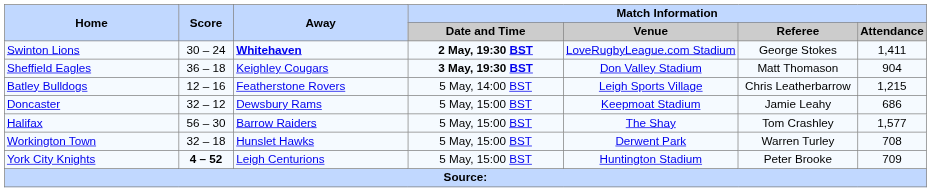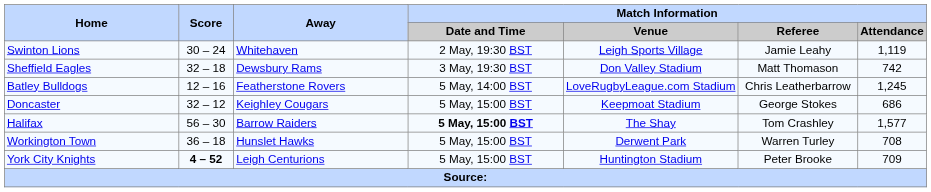 <table border="1" cellpadding="3" cellspacing="0" style="border-collapse:collapse; text-align:center; width:100%;">
 <tr style="background:#c1d8ff;">
 <th rowspan="2" style="width:19%;">Home</th>
 <th rowspan="2" style="width:6%;">Score</th>
 <th rowspan="2" style="width:19%;">Away</th>
 <th colspan=6>Match Information</th>
 </tr>
 <tr style="background:#ccc;">
 <th width=17%>Date and Time</th>
 <th width=19%>Venue</th>
 <th width=13%>Referee</th>
 <th width=7%>Attendance</th>
 </tr>
 <tr style="background:#f5faff;">
 <td align=left> <a href='#'>Swinton Lions</a></td>
 <td>30 – 24</td>
-<td align=left><strong> <a href='#'>Whitehaven</a></strong></td>
-<td><strong>2 May, 19:30 <a href='#'>BST</a></strong></td>
-<td><a href='#'>LoveRugbyLeague.com Stadium</a></td>
-<td>George Stokes</td>
-<td>1,411</td>
+<td align=left> <a href='#'>Whitehaven</a></td>
+<td>2 May, 19:30 <a href='#'>BST</a></td>
+<td><a href='#'>Leigh Sports Village</a></td>
+<td>Jamie Leahy</td>
+<td>1,119</td>
 </tr>
 <tr style="background:#f5faff;">
 <td align=left> <a href='#'>Sheffield Eagles</a></td>
-<td>36 – 18</td>
-<td align=left> <a href='#'>Keighley Cougars</a></td>
-<td><strong>3 May, 19:30 <a href='#'>BST</a></strong></td>
+<td>32 – 18</td>
+<td align=left> <a href='#'>Dewsbury Rams</a></td>
+<td>3 May, 19:30 <a href='#'>BST</a></td>
 <td><a href='#'>Don Valley Stadium</a></td>
 <td>Matt Thomason</td>
-<td>904</td>
+<td>742</td>
 </tr>
 <tr style="background:#f5faff;">
 <td align=left> <a href='#'>Batley Bulldogs</a></td>
 <td>12 – 16</td>
 <td align=left> <a href='#'>Featherstone Rovers</a></td>
 <td>5 May, 14:00 <a href='#'>BST</a></td>
-<td><a href='#'>Leigh Sports Village</a></td>
+<td><a href='#'>LoveRugbyLeague.com Stadium</a></td>
 <td>Chris Leatherbarrow</td>
-<td>1,215</td>
+<td>1,245</td>
 </tr>
 <tr style="background:#f5faff;">
 <td align=left> <a href='#'>Doncaster</a></td>
 <td>32 – 12</td>
-<td align=left> <a href='#'>Dewsbury Rams</a></td>
+<td align=left> <a href='#'>Keighley Cougars</a></td>
 <td>5 May, 15:00 <a href='#'>BST</a></td>
 <td><a href='#'>Keepmoat Stadium</a></td>
-<td>Jamie Leahy</td>
+<td>George Stokes</td>
 <td>686</td>
 </tr>
 <tr style="background:#f5faff;">
 <td align=left> <a href='#'>Halifax</a></td>
 <td>56 – 30</td>
 <td align=left> <a href='#'>Barrow Raiders</a></td>
-<td>5 May, 15:00 <a href='#'>BST</a></td>
+<td><strong>5 May, 15:00 <a href='#'>BST</a></strong></td>
 <td><a href='#'>The Shay</a></td>
 <td>Tom Crashley</td>
 <td>1,577</td>
 </tr>
 <tr style="background:#f5faff;">
 <td align=left> <a href='#'>Workington Town</a></td>
-<td>32 – 18</td>
+<td>36 – 18</td>
 <td align=left> <a href='#'>Hunslet Hawks</a></td>
 <td>5 May, 15:00 <a href='#'>BST</a></td>
 <td><a href='#'>Derwent Park</a></td>
 <td>Warren Turley</td>
 <td>708</td>
 </tr>
 <tr style="background:#f5faff;">
 <td align=left> <a href='#'>York City Knights</a></td>
 <td><strong>4 – 52</strong></td>
 <td align=left> <a href='#'>Leigh Centurions</a></td>
 <td>5 May, 15:00 <a href='#'>BST</a></td>
 <td><a href='#'>Huntington Stadium</a></td>
 <td>Peter Brooke</td>
 <td>709</td>
 </tr>
 <tr style="background:#c1d8ff;">
 <th colspan=12>Source:</th>
 </tr>
 </table>
